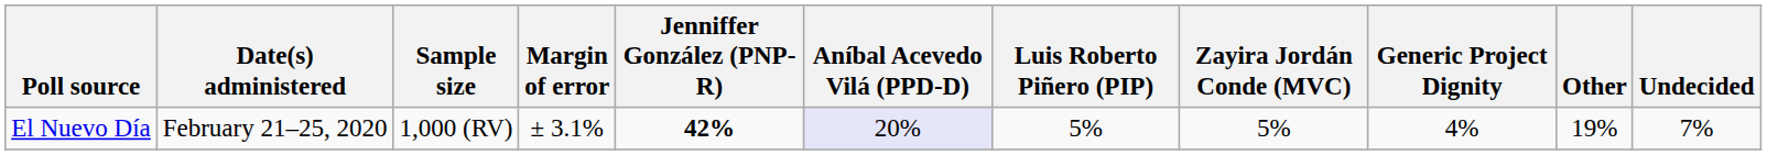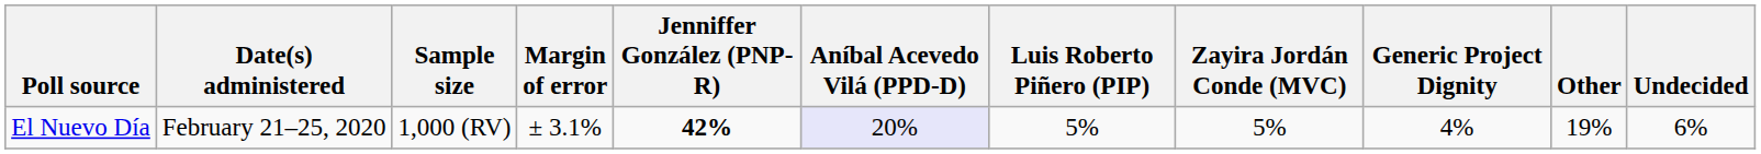 <table class="wikitable" style="font-size:90%;text-align:center;">
 <tr valign=bottom>
 <th>Poll source</th>
 <th>Date(s)<br>administered</th>
 <th>Sample<br>size</th>
 <th>Margin<br>of error</th>
 <th style="width:100px;">Jenniffer González (PNP-R)</th>
 <th style="width:100px;">Aníbal Acevedo Vilá (PPD-D)</th>
 <th style="width:100px;">Luis Roberto Piñero (PIP)</th>
 <th style="width:100px;">Zayira Jordán Conde (MVC)</th>
 <th style="width:100px;">Generic Project Dignity</th>
 <th>Other</th>
 <th>Undecided</th>
 </tr>
 <tr>
 <td style="text-align:left;"><a href='#'>El Nuevo Día</a></td>
 <td>February 21–25, 2020</td>
 <td>1,000 (RV)</td>
 <td>± 3.1%</td>
 <td><strong>42%</strong></td>
 <td style="background: lavender;">20%</td>
 <td>5%</td>
 <td>5%</td>
 <td>4%</td>
 <td>19%</td>
-<td>7%</td>
+<td>6%</td>
 </tr>
 </table>
